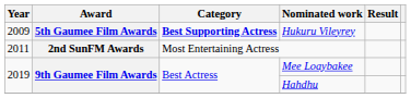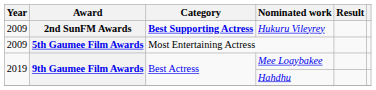 <table class="wikitable plainrowheaders sortable">
 <tr>
 <th scope="col">Year</th>
 <th scope="col">Award</th>
 <th scope="col">Category</th>
 <th scope="col">Nominated work</th>
 <th scope="col">Result</th>
 <th scope="col" class="unsortable"></th>
 </tr>
 <tr>
 <td>2009</td>
-<th scope="row"><a href='#'>5th Gaumee Film Awards</a></th>
+<th scope="row">2nd SunFM Awards</th>
 <td><strong><a href='#'>Best Supporting Actress</a></strong></td>
 <td><em><a href='#'>Hukuru Vileyrey</a></em></td>
 <td></td>
 <td style="text-align:center;"></td>
 </tr>
 <tr>
-<td>2011</td>
-<th scope="row">2nd SunFM Awards</th>
+<td>2009</td>
+<th scope="row"><a href='#'>5th Gaumee Film Awards</a></th>
 <td colspan="2">Most Entertaining Actress</td>
 <td></td>
 <td style="text-align:center;"></td>
 </tr>
 <tr>
 <td rowspan="2">2019</td>
 <th scope="row" rowspan="2"><a href='#'>9th Gaumee Film Awards</a></th>
 <td rowspan="2"><a href='#'>Best Actress</a></td>
 <td><em><a href='#'>Mee Loaybakee</a></em></td>
 <td></td>
 <td style="text-align:center;"></td>
 </tr>
 <tr>
 <td><em><a href='#'>Hahdhu</a></em></td>
 <td></td>
 <td style="text-align:center;"></td>
 </tr>
 <tr>
 </tr>
 </table>
